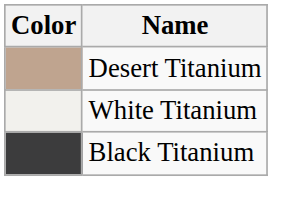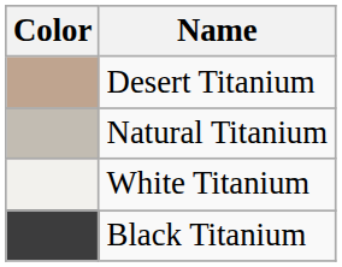 <table class="wikitable">
 <tr>
 <th>Color</th>
 <th>Name</th>
 </tr>
 <tr>
 <td class="mw-no-invert" style="background-color: #BFA48F;"></td>
 <td>Desert Titanium</td>
 </tr>
 <tr>
+<td class="mw-no-invert" style="background-color: #C2BCB2;"></td>
+<td>Natural Titanium</td>
+</tr>
+<tr>
 <td class="mw-no-invert" style="background-color: #F2F1ED;"></td>
 <td>White Titanium</td>
 </tr>
 <tr>
 <td class="mw-no-invert" style="background-color: #3C3C3D;"></td>
 <td>Black Titanium</td>
 </tr>
 </table>
